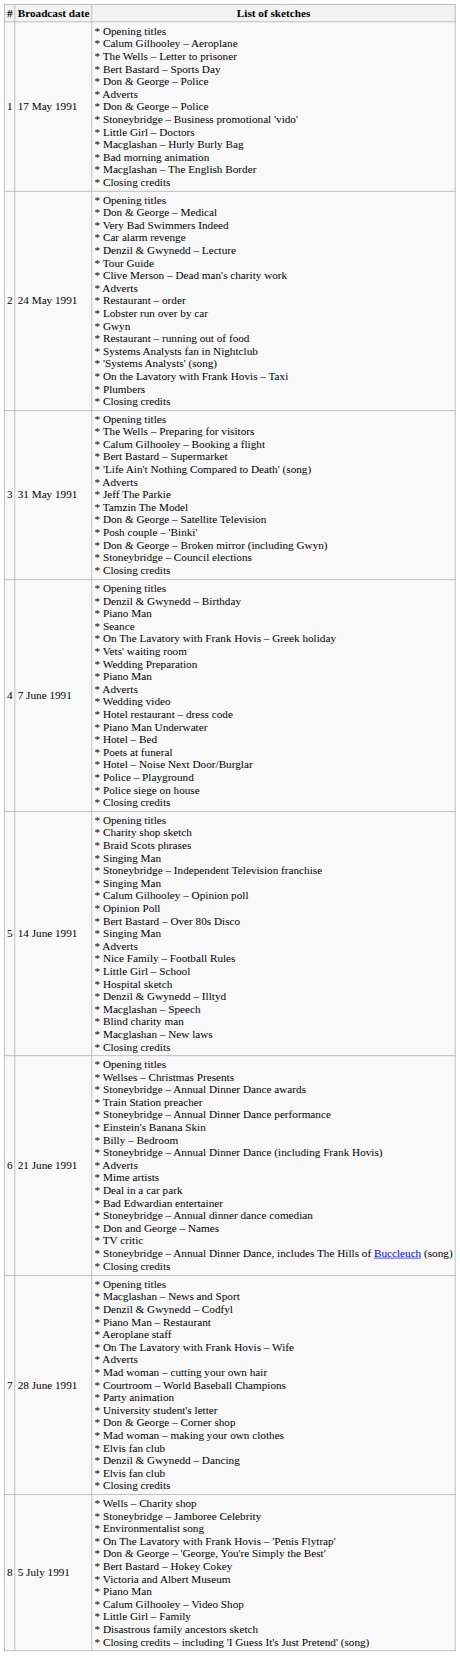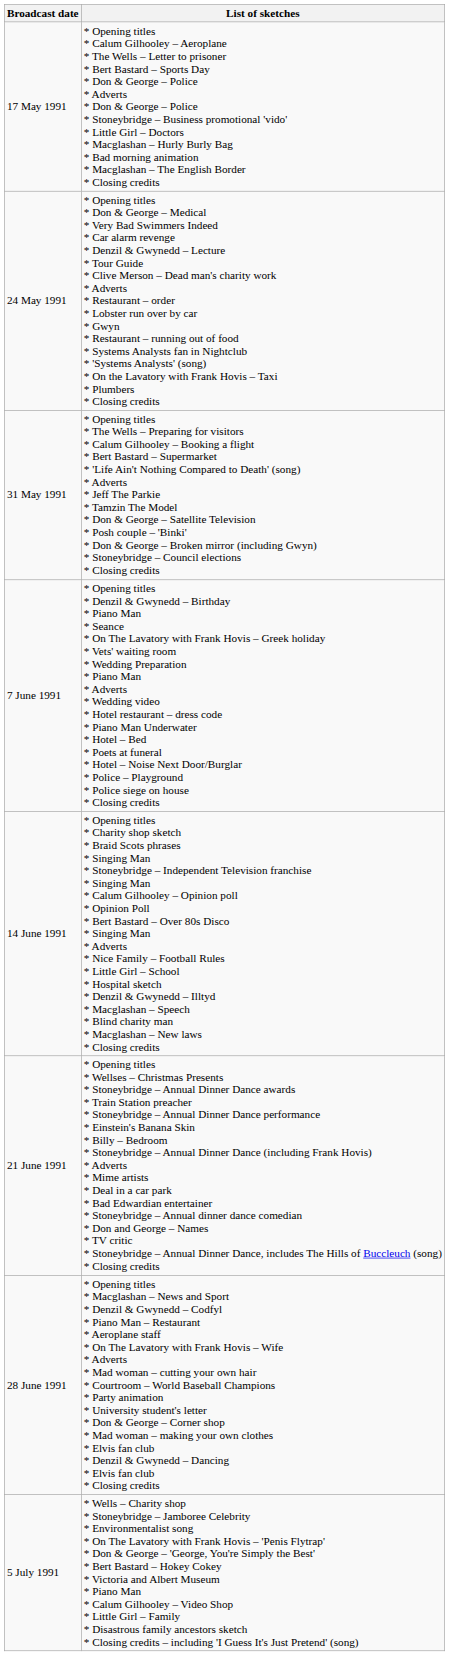 <table class="wikitable">
 <tr>
-<th>#</th>
 <th>Broadcast date</th>
 <th>List of sketches</th>
 </tr>
 <tr>
-<td>1</td>
 <td>17 May 1991</td>
 <td>* Opening titles<br>* Calum Gilhooley – Aeroplane<br>* The Wells – Letter to prisoner<br>* Bert Bastard – Sports Day<br>* Don & George – Police<br>* Adverts<br>* Don & George – Police<br>* Stoneybridge – Business promotional 'vido'<br>* Little Girl – Doctors<br>* Macglashan – Hurly Burly Bag<br>* Bad morning animation<br>* Macglashan – The English Border<br>* Closing credits</td>
 </tr>
 <tr>
-<td>2</td>
 <td>24 May 1991</td>
 <td>* Opening titles<br>* Don & George – Medical<br>* Very Bad Swimmers Indeed<br>* Car alarm revenge<br>* Denzil & Gwynedd – Lecture<br>* Tour Guide<br>* Clive Merson – Dead man's charity work<br>* Adverts<br>* Restaurant – order<br>* Lobster run over by car<br>* Gwyn<br>* Restaurant – running out of food<br>* Systems Analysts fan in Nightclub<br>* 'Systems Analysts' (song)<br>* On the Lavatory with Frank Hovis – Taxi<br>* Plumbers<br>* Closing credits</td>
 </tr>
 <tr>
-<td>3</td>
 <td>31 May 1991</td>
 <td>* Opening titles<br>* The Wells – Preparing for visitors<br>* Calum Gilhooley – Booking a flight<br>* Bert Bastard – Supermarket<br>* 'Life Ain't Nothing Compared to Death' (song)<br>* Adverts<br>* Jeff The Parkie<br>* Tamzin The Model<br>* Don & George – Satellite Television<br>* Posh couple – 'Binki'<br>* Don & George – Broken mirror (including Gwyn)<br>* Stoneybridge – Council elections<br>* Closing credits</td>
 </tr>
 <tr>
-<td>4</td>
 <td>7 June 1991</td>
 <td>* Opening titles<br>* Denzil & Gwynedd – Birthday<br>* Piano Man<br>* Seance<br>* On The Lavatory with Frank Hovis – Greek holiday<br>* Vets' waiting room<br>* Wedding Preparation<br>* Piano Man<br>* Adverts<br>* Wedding video<br>* Hotel restaurant – dress code<br>* Piano Man Underwater<br>* Hotel – Bed<br>* Poets at funeral<br>* Hotel – Noise Next Door/Burglar<br>* Police – Playground<br>* Police siege on house<br>* Closing credits</td>
 </tr>
 <tr>
-<td>5</td>
 <td>14 June 1991</td>
 <td>* Opening titles<br>* Charity shop sketch<br>* Braid Scots phrases<br>* Singing Man<br>* Stoneybridge – Independent Television franchise<br>* Singing Man<br>* Calum Gilhooley – Opinion poll<br>* Opinion Poll<br>* Bert Bastard – Over 80s Disco<br>* Singing Man<br>* Adverts<br>* Nice Family – Football Rules<br>* Little Girl – School<br>* Hospital sketch<br>* Denzil & Gwynedd – Illtyd<br>* Macglashan – Speech<br>* Blind charity man<br>* Macglashan – New laws<br>* Closing credits</td>
 </tr>
 <tr>
-<td>6</td>
 <td>21 June 1991</td>
 <td>* Opening titles<br>* Wellses – Christmas Presents<br>* Stoneybridge – Annual Dinner Dance awards<br>* Train Station preacher<br>* Stoneybridge – Annual Dinner Dance performance<br>* Einstein's Banana Skin<br>* Billy – Bedroom<br>* Stoneybridge – Annual Dinner Dance (including Frank Hovis)<br>* Adverts<br>* Mime artists<br>* Deal in a car park<br>* Bad Edwardian entertainer<br>* Stoneybridge – Annual dinner dance comedian<br>* Don and George – Names<br>* TV critic<br>* Stoneybridge – Annual Dinner Dance, includes The Hills of <a href='#'>Buccleuch</a> (song)<br>* Closing credits</td>
 </tr>
 <tr>
-<td>7</td>
 <td>28 June 1991</td>
 <td>* Opening titles<br>* Macglashan – News and Sport<br>* Denzil & Gwynedd – Codfyl<br>* Piano Man – Restaurant<br>* Aeroplane staff<br>* On The Lavatory with Frank Hovis – Wife<br>* Adverts<br>* Mad woman – cutting your own hair<br>* Courtroom – World Baseball Champions<br>* Party animation<br>* University student's letter<br>* Don & George – Corner shop<br>* Mad woman – making your own clothes<br>* Elvis fan club<br>* Denzil & Gwynedd – Dancing<br>* Elvis fan club<br>* Closing credits</td>
 </tr>
 <tr>
-<td>8</td>
 <td>5 July 1991</td>
 <td>* Wells – Charity shop<br>* Stoneybridge – Jamboree Celebrity<br>* Environmentalist song<br>* On The Lavatory with Frank Hovis – 'Penis Flytrap'<br>* Don & George – 'George, You're Simply the Best'<br>* Bert Bastard – Hokey Cokey<br>* Victoria and Albert Museum<br>* Piano Man<br>* Calum Gilhooley – Video Shop<br>* Little Girl – Family<br>* Disastrous family ancestors sketch<br>* Closing credits – including 'I Guess It's Just Pretend' (song)</td>
 </tr>
 </table>
